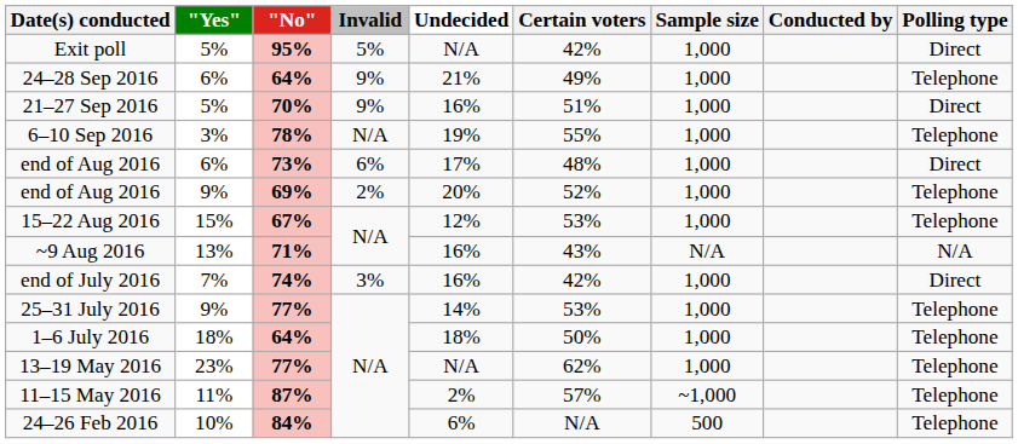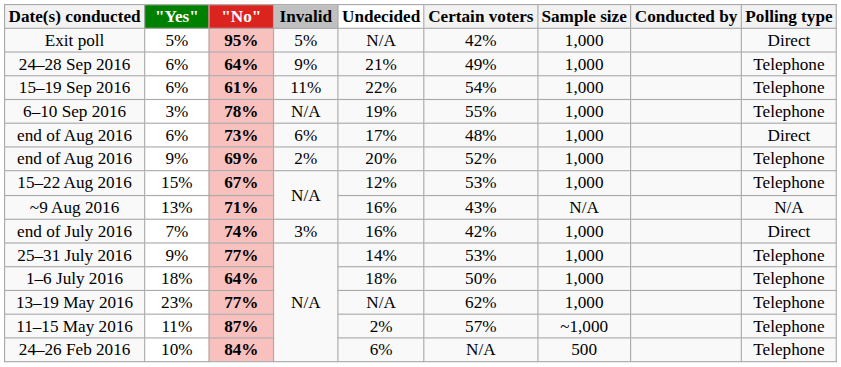 <table class="wikitable sortable" style="text-align:center;font-size:95%;line-height:14px">
 <tr>
 <th>Date(s) conducted</th>
 <th data-sort-type="number" style="background-color:green; color:white; width:50px">"Yes"</th>
 <th data-sort-type="number" style="background-color:#dc241f; color:white; width:50px">"No"</th>
 <th data-sort-type="number" style="background-color:silver; width:50px">Invalid</th>
 <th data-sort-type="number" style="background-color:white; width:50px">Undecided</th>
 <th data-sort-type="number">Certain voters</th>
 <th data-sort-type="number">Sample size</th>
 <th>Conducted by</th>
 <th>Polling type</th>
 </tr>
 <tr>
 <td data-sort-value="2016-10-02">Exit poll</td>
 <td style="background:white">5%</td>
 <td style="background: rgb(248, 193, 190);"><strong>95%</strong></td>
 <td>5%</td>
 <td>N/A</td>
 <td>42%</td>
 <td>1,000</td>
 <td></td>
 <td>Direct</td>
 </tr>
 <tr>
 <td data-sort-value="2016-09-24">24–28 Sep 2016</td>
 <td style="background:white">6%</td>
 <td style="background: rgb(248, 193, 190);"><strong>64%</strong></td>
 <td>9%</td>
 <td>21%</td>
 <td>49%</td>
 <td>1,000</td>
 <td></td>
 <td>Telephone</td>
 </tr>
 <tr>
-<td data-sort-value="2016-09-21">21–27 Sep 2016</td>
-<td style="background:white">5%</td>
-<td style="background: rgb(248, 193, 190);"><strong>70%</strong></td>
-<td>9%</td>
-<td>16%</td>
-<td>51%</td>
+<td data-sort-value="2016-09-19">15–19 Sep 2016</td>
+<td style="background:white">6%</td>
+<td style="background: rgb(248, 193, 190);"><strong>61%</strong></td>
+<td>11%</td>
+<td>22%</td>
+<td>54%</td>
 <td>1,000</td>
 <td></td>
-<td>Direct</td>
+<td>Telephone</td>
 </tr>
 <tr>
 <td data-sort-value="2016-09-06">6–10 Sep 2016</td>
 <td style="background:white">3%</td>
 <td style="background: rgb(248, 193, 190);"><strong>78%</strong></td>
 <td style="background:; width:1px;">N/A</td>
 <td>19%</td>
 <td>55%</td>
 <td>1,000</td>
 <td></td>
 <td>Telephone</td>
 </tr>
 <tr>
 <td data-sort-value="2016-08-31">end of Aug 2016</td>
 <td style="background:white">6%</td>
 <td style="background: rgb(248, 193, 190);"><strong>73%</strong></td>
 <td>6%</td>
 <td>17%</td>
 <td>48%</td>
 <td>1,000</td>
 <td></td>
 <td>Direct</td>
 </tr>
 <tr>
 <td data-sort-value="2016-08-31">end of Aug 2016</td>
 <td style="background:white">9%</td>
 <td style="background: rgb(248, 193, 190);"><strong>69%</strong></td>
 <td>2%</td>
 <td>20%</td>
 <td>52%</td>
 <td>1,000</td>
 <td></td>
 <td>Telephone</td>
 </tr>
 <tr>
 <td data-sort-value="2016-08-15">15–22 Aug 2016</td>
 <td style="background:white">15%</td>
 <td style="background: rgb(248, 193, 190);"><strong>67%</strong></td>
 <td style="background:; width:1px;" rowspan="2">N/A</td>
 <td>12%</td>
 <td>53%</td>
 <td>1,000</td>
 <td></td>
 <td>Telephone</td>
 </tr>
 <tr>
 <td data-sort-value="2016-08-09">~9 Aug 2016</td>
 <td style="background:white">13%</td>
 <td style="background: rgb(248, 193, 190);"><strong>71%</strong></td>
 <td>16%</td>
 <td>43%</td>
 <td>N/A</td>
 <td></td>
 <td>N/A</td>
 </tr>
 <tr>
 <td data-sort-value="2016-07-31">end of July 2016</td>
 <td style="background:white">7%</td>
 <td style="background: rgb(248, 193, 190);"><strong>74%</strong></td>
 <td>3%</td>
 <td>16%</td>
 <td>42%</td>
 <td>1,000</td>
 <td></td>
 <td>Direct</td>
 </tr>
 <tr>
 <td data-sort-value="2016-07-25">25–31 July 2016</td>
 <td style="background:white">9%</td>
 <td style="background: rgb(248, 193, 190);"><strong>77%</strong></td>
 <td style="background:; width:1px;" rowspan="5">N/A</td>
 <td>14%</td>
 <td>53%</td>
 <td>1,000</td>
 <td></td>
 <td>Telephone</td>
 </tr>
 <tr>
 <td data-sort-value="2016-07-01">1–6 July 2016</td>
 <td style="background:white">18%</td>
 <td style="background: rgb(248, 193, 190);"><strong>64%</strong></td>
 <td>18%</td>
 <td>50%</td>
 <td>1,000</td>
 <td></td>
 <td>Telephone</td>
 </tr>
 <tr>
 <td data-sort-value="2016-05-13">13–19 May 2016</td>
 <td style="background:white">23%</td>
 <td style="background: rgb(248, 193, 190);"><strong>77%</strong></td>
 <td>N/A</td>
 <td>62%</td>
 <td>1,000</td>
 <td></td>
 <td>Telephone</td>
 </tr>
 <tr>
 <td data-sort-value="2016-05-11">11–15 May 2016</td>
 <td style="background:white">11%</td>
 <td style="background: rgb(248, 193, 190);"><strong>87%</strong></td>
 <td>2%</td>
 <td>57%</td>
 <td>~1,000</td>
 <td></td>
 <td>Telephone</td>
 </tr>
 <tr>
 <td data-sort-value="2016-02-24">24–26 Feb 2016</td>
 <td style="background:white">10%</td>
 <td style="background: rgb(248, 193, 190);"><strong>84%</strong></td>
 <td>6%</td>
 <td>N/A</td>
 <td>500</td>
 <td></td>
 <td>Telephone</td>
 </tr>
 </table>
